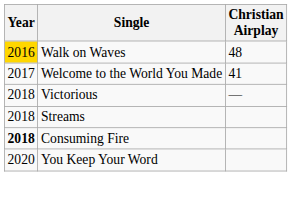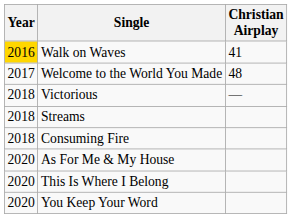 <table class="wikitable">
 <tr>
 <th>Year</th>
 <th>Single</th>
 <th>Christian<br>Airplay</th>
 </tr>
 <tr>
 <td style="background: gold;">2016</td>
 <td>Walk on Waves</td>
-<td>48</td>
+<td>41</td>
 </tr>
 <tr>
 <td>2017</td>
 <td>Welcome to the World You Made</td>
-<td>41</td>
+<td>48</td>
 </tr>
 <tr>
 <td>2018</td>
 <td>Victorious</td>
 <td>—</td>
 </tr>
 <tr>
 <td>2018</td>
 <td>Streams</td>
 <td></td>
 </tr>
 <tr>
-<td><strong>2018</strong></td>
+<td>2018</td>
 <td>Consuming Fire</td>
+<td></td>
+</tr>
+<tr>
+<td>2020</td>
+<td>As For Me & My House</td>
+<td></td>
+</tr>
+<tr>
+<td>2020</td>
+<td>This Is Where I Belong</td>
 <td></td>
 </tr>
 <tr>
 <td>2020</td>
 <td>You Keep Your Word</td>
 <td></td>
 </tr>
 </table>
